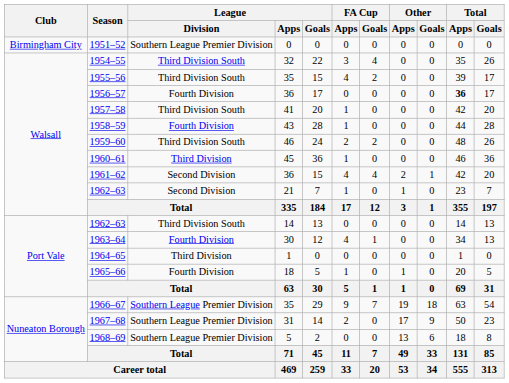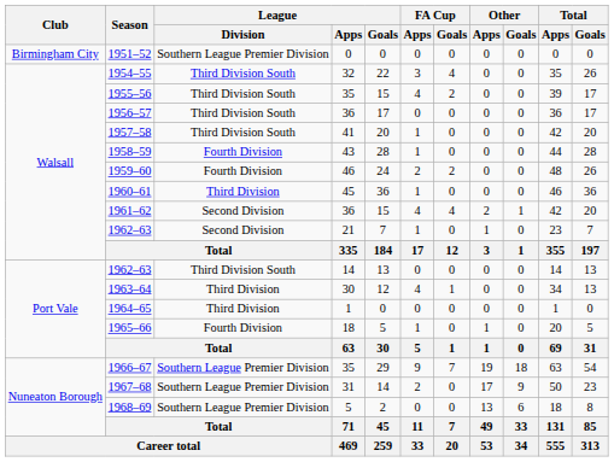 <table class="wikitable" style="text-align: center;">
 <tr>
 <th rowspan="2">Club</th>
 <th rowspan="2">Season</th>
 <th colspan="3">League</th>
 <th colspan="2">FA Cup</th>
 <th colspan="2">Other</th>
 <th colspan="2">Total</th>
 </tr>
 <tr>
 <th>Division</th>
 <th>Apps</th>
 <th>Goals</th>
 <th>Apps</th>
 <th>Goals</th>
 <th>Apps</th>
 <th>Goals</th>
 <th>Apps</th>
 <th>Goals</th>
 </tr>
 <tr>
 <td><a href='#'>Birmingham City</a></td>
 <td><a href='#'>1951–52</a></td>
 <td>Southern League Premier Division</td>
 <td>0</td>
 <td>0</td>
 <td>0</td>
 <td>0</td>
 <td>0</td>
 <td>0</td>
 <td>0</td>
 <td>0</td>
 </tr>
 <tr>
 <td rowspan="10"><a href='#'>Walsall</a></td>
 <td><a href='#'>1954–55</a></td>
 <td><a href='#'>Third Division South</a></td>
 <td>32</td>
 <td>22</td>
 <td>3</td>
 <td>4</td>
 <td>0</td>
 <td>0</td>
 <td>35</td>
 <td>26</td>
 </tr>
 <tr>
 <td><a href='#'>1955–56</a></td>
 <td>Third Division South</td>
 <td>35</td>
 <td>15</td>
 <td>4</td>
 <td>2</td>
 <td>0</td>
 <td>0</td>
 <td>39</td>
 <td>17</td>
 </tr>
 <tr>
 <td><a href='#'>1956–57</a></td>
-<td>Fourth Division</td>
+<td>Third Division South</td>
 <td>36</td>
 <td>17</td>
 <td>0</td>
 <td>0</td>
 <td>0</td>
 <td>0</td>
-<td><strong>36</strong></td>
+<td>36</td>
 <td>17</td>
 </tr>
 <tr>
 <td><a href='#'>1957–58</a></td>
 <td>Third Division South</td>
 <td>41</td>
 <td>20</td>
 <td>1</td>
 <td>0</td>
 <td>0</td>
 <td>0</td>
 <td>42</td>
 <td>20</td>
 </tr>
 <tr>
 <td><a href='#'>1958–59</a></td>
 <td><a href='#'>Fourth Division</a></td>
 <td>43</td>
 <td>28</td>
 <td>1</td>
 <td>0</td>
 <td>0</td>
 <td>0</td>
 <td>44</td>
 <td>28</td>
 </tr>
 <tr>
 <td><a href='#'>1959–60</a></td>
-<td>Third Division South</td>
+<td>Fourth Division</td>
 <td>46</td>
 <td>24</td>
 <td>2</td>
 <td>2</td>
 <td>0</td>
 <td>0</td>
 <td>48</td>
 <td>26</td>
 </tr>
 <tr>
 <td><a href='#'>1960–61</a></td>
 <td><a href='#'>Third Division</a></td>
 <td>45</td>
 <td>36</td>
 <td>1</td>
 <td>0</td>
 <td>0</td>
 <td>0</td>
 <td>46</td>
 <td>36</td>
 </tr>
 <tr>
 <td><a href='#'>1961–62</a></td>
 <td>Second Division</td>
 <td>36</td>
 <td>15</td>
 <td>4</td>
 <td>4</td>
 <td>2</td>
 <td>1</td>
 <td>42</td>
 <td>20</td>
 </tr>
 <tr>
 <td><a href='#'>1962–63</a></td>
 <td>Second Division</td>
 <td>21</td>
 <td>7</td>
 <td>1</td>
 <td>0</td>
 <td>1</td>
 <td>0</td>
 <td>23</td>
 <td>7</td>
 </tr>
 <tr>
 <th colspan="2">Total</th>
 <th>335</th>
 <th>184</th>
 <th>17</th>
 <th>12</th>
 <th>3</th>
 <th>1</th>
 <th>355</th>
 <th>197</th>
 </tr>
 <tr>
 <td rowspan="5"><a href='#'>Port Vale</a></td>
 <td><a href='#'>1962–63</a></td>
 <td>Third Division South</td>
 <td>14</td>
 <td>13</td>
 <td>0</td>
 <td>0</td>
 <td>0</td>
 <td>0</td>
 <td>14</td>
 <td>13</td>
 </tr>
 <tr>
 <td><a href='#'>1963–64</a></td>
-<td><a href='#'>Fourth Division</a></td>
+<td>Third Division</td>
 <td>30</td>
 <td>12</td>
 <td>4</td>
 <td>1</td>
 <td>0</td>
 <td>0</td>
 <td>34</td>
 <td>13</td>
 </tr>
 <tr>
 <td><a href='#'>1964–65</a></td>
 <td>Third Division</td>
 <td>1</td>
 <td>0</td>
 <td>0</td>
 <td>0</td>
 <td>0</td>
 <td>0</td>
 <td>1</td>
 <td>0</td>
 </tr>
 <tr>
 <td><a href='#'>1965–66</a></td>
 <td>Fourth Division</td>
 <td>18</td>
 <td>5</td>
 <td>1</td>
 <td>0</td>
 <td>1</td>
 <td>0</td>
 <td>20</td>
 <td>5</td>
 </tr>
 <tr>
 <th colspan="2">Total</th>
 <th>63</th>
 <th>30</th>
 <th>5</th>
 <th>1</th>
 <th>1</th>
 <th>0</th>
 <th>69</th>
 <th>31</th>
 </tr>
 <tr>
 <td rowspan="4"><a href='#'>Nuneaton Borough</a></td>
 <td><a href='#'>1966–67</a></td>
 <td><a href='#'>Southern League</a> Premier Division</td>
 <td>35</td>
 <td>29</td>
 <td>9</td>
 <td>7</td>
 <td>19</td>
 <td>18</td>
 <td>63</td>
 <td>54</td>
 </tr>
 <tr>
 <td><a href='#'>1967–68</a></td>
 <td>Southern League Premier Division</td>
 <td>31</td>
 <td>14</td>
 <td>2</td>
 <td>0</td>
 <td>17</td>
 <td>9</td>
 <td>50</td>
 <td>23</td>
 </tr>
 <tr>
 <td><a href='#'>1968–69</a></td>
 <td>Southern League Premier Division</td>
 <td>5</td>
 <td>2</td>
 <td>0</td>
 <td>0</td>
 <td>13</td>
 <td>6</td>
 <td>18</td>
 <td>8</td>
 </tr>
 <tr>
 <th colspan="2">Total</th>
 <th>71</th>
 <th>45</th>
 <th>11</th>
 <th>7</th>
 <th>49</th>
 <th>33</th>
 <th>131</th>
 <th>85</th>
 </tr>
 <tr>
 <th colspan="3">Career total</th>
 <th>469</th>
 <th>259</th>
 <th>33</th>
 <th>20</th>
 <th>53</th>
 <th>34</th>
 <th>555</th>
 <th>313</th>
 </tr>
 </table>
